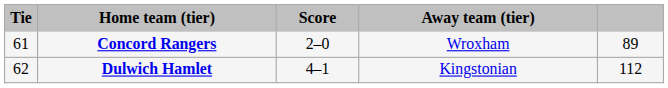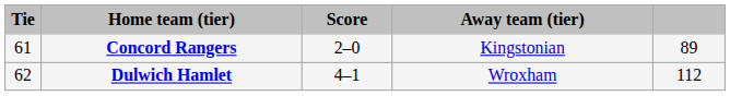 <table class="wikitable" style="width: 600px; background:WhiteSmoke; text-align:center; font-size:90%">
 <tr>
 <td scope="col" style="width:  5.00%; background:silver;"><strong>Tie</strong></td>
 <td scope="col" style="width: 36.25%; background:silver;"><strong>Home team (tier)</strong></td>
 <td scope="col" style="width: 12.50%; background:silver;"><strong>Score</strong></td>
 <td scope="col" style="width: 36.25%; background:silver;"><strong>Away team (tier)</strong></td>
 <td scope="col" style="width: 10.00%; background:silver;"><strong></strong></td>
 </tr>
 <tr>
 <td>61</td>
 <td><strong><a href='#'>Concord Rangers</a></strong></td>
 <td>2–0</td>
-<td><a href='#'>Wroxham</a></td>
+<td><a href='#'>Kingstonian</a></td>
 <td>89</td>
 </tr>
 <tr>
 <td>62</td>
 <td><strong><a href='#'>Dulwich Hamlet</a></strong></td>
 <td>4–1</td>
-<td><a href='#'>Kingstonian</a></td>
+<td><a href='#'>Wroxham</a></td>
 <td>112</td>
 </tr>
 </table>
